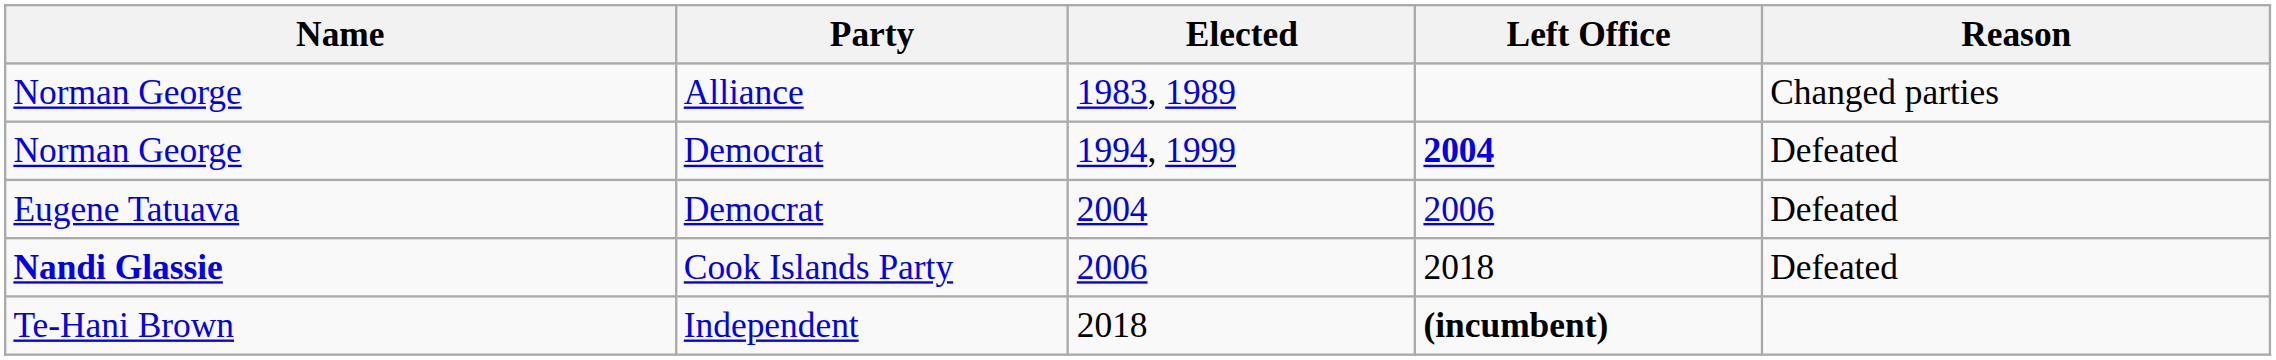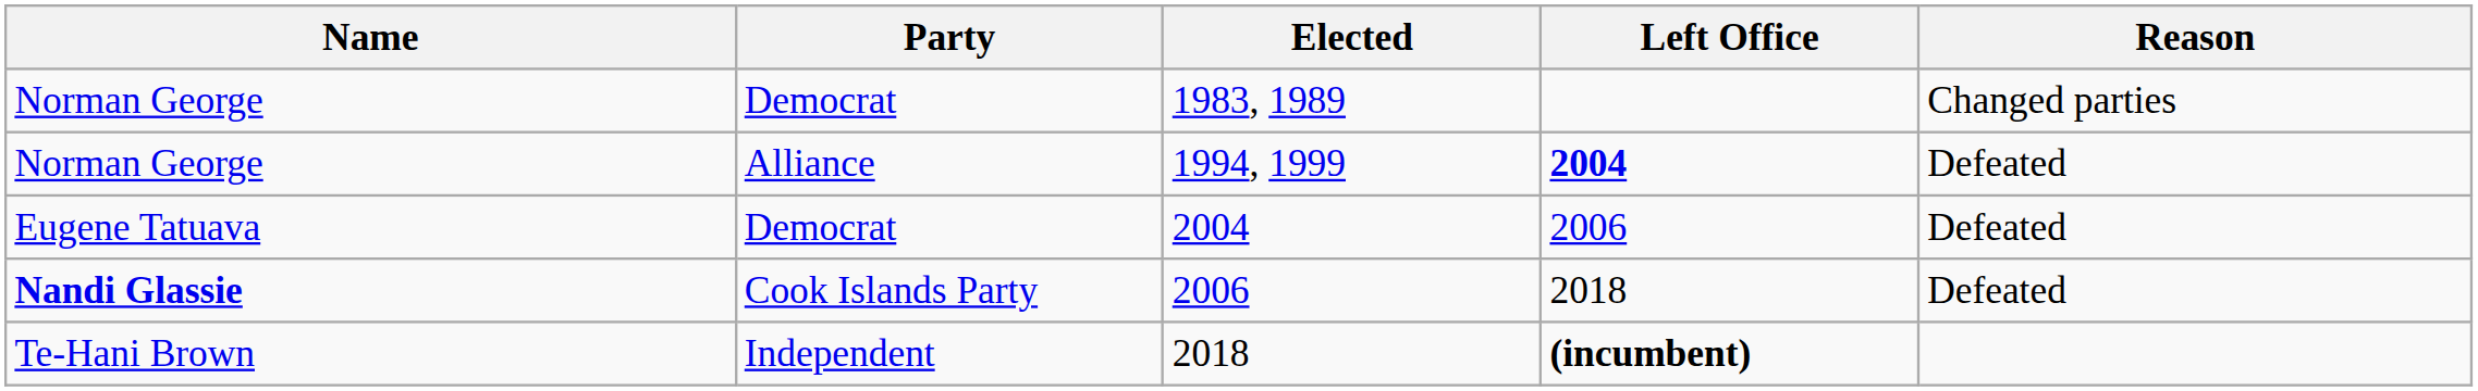 <table class="wikitable" width="77%" style="font-size:95%;">
 <tr>
 <th width=29%>Name</th>
 <th width=17%>Party</th>
 <th width=15%>Elected</th>
 <th width=15%>Left Office</th>
 <th width=22%>Reason</th>
 </tr>
 <tr>
 <td><a href='#'>Norman George</a></td>
-<td><a href='#'>Alliance</a></td>
+<td bgcolor=><a href='#'>Democrat</a></td>
 <td><a href='#'>1983</a>, <a href='#'>1989</a></td>
 <td></td>
 <td>Changed parties</td>
 </tr>
 <tr>
 <td><a href='#'>Norman George</a></td>
-<td bgcolor=><a href='#'>Democrat</a></td>
+<td><a href='#'>Alliance</a></td>
 <td><a href='#'>1994</a>, <a href='#'>1999</a></td>
 <td><strong><a href='#'>2004</a></strong></td>
 <td>Defeated</td>
 </tr>
 <tr>
 <td><a href='#'>Eugene Tatuava</a></td>
 <td bgcolor=><a href='#'>Democrat</a></td>
 <td><a href='#'>2004</a></td>
 <td><a href='#'>2006</a></td>
 <td>Defeated</td>
 </tr>
 <tr>
 <td><strong><a href='#'>Nandi Glassie</a></strong></td>
 <td bgcolor=><a href='#'>Cook Islands Party</a></td>
 <td><a href='#'>2006</a></td>
 <td>2018</td>
 <td>Defeated</td>
 </tr>
 <tr>
 <td><a href='#'>Te-Hani Brown</a></td>
 <td><a href='#'>Independent</a></td>
 <td>2018</td>
 <td><strong>(incumbent)</strong></td>
 <td></td>
 </tr>
 </table>
